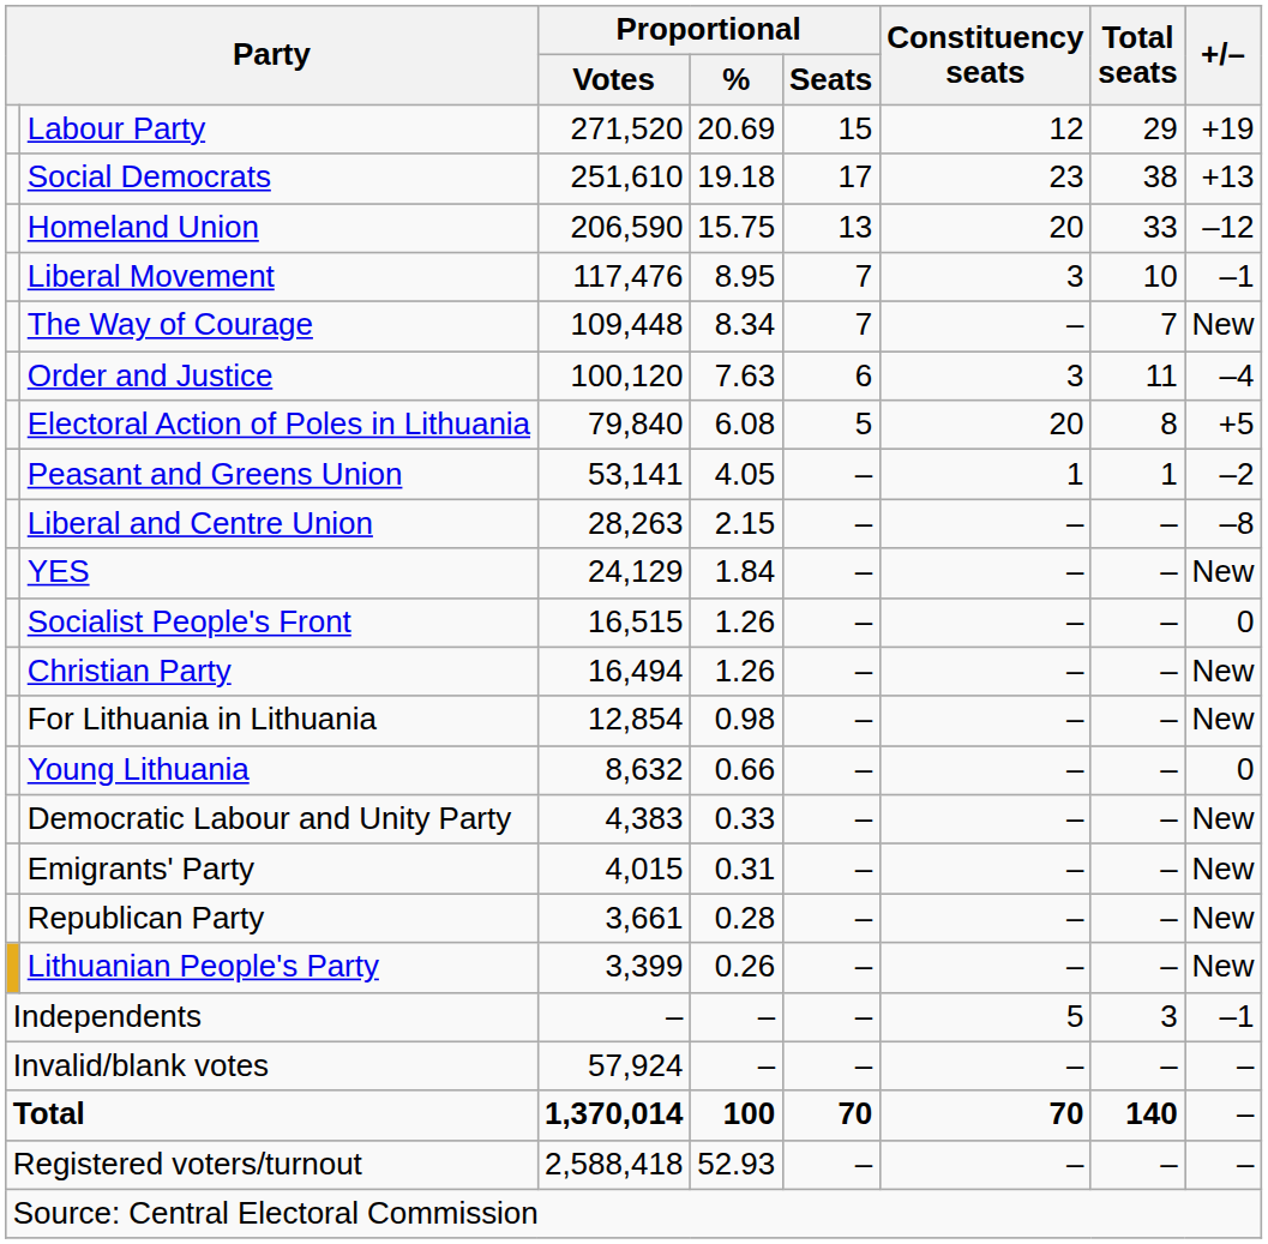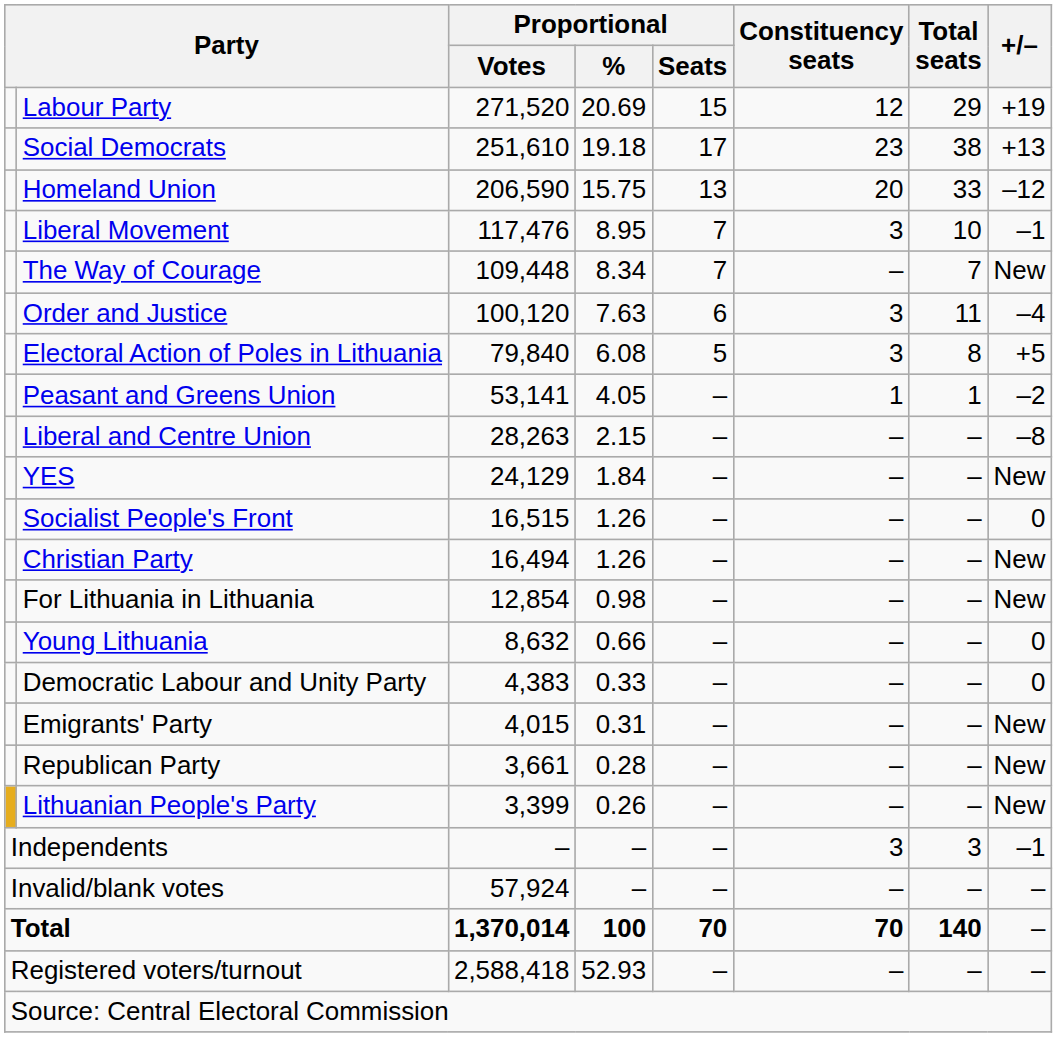 <table class=wikitable style=text-align:right>
 <tr>
 <th rowspan=2 colspan=2>Party</th>
 <th colspan=3>Proportional</th>
 <th rowspan=2>Constituency <br>seats</th>
 <th rowspan=2>Total <br>seats</th>
 <th rowspan=2>+/–</th>
 </tr>
 <tr>
 <th>Votes</th>
 <th>%</th>
 <th>Seats</th>
 </tr>
 <tr>
 <td bgcolor=></td>
 <td align=left><a href='#'>Labour Party</a></td>
 <td>271,520</td>
 <td>20.69</td>
 <td>15</td>
 <td>12</td>
 <td>29</td>
 <td>+19</td>
 </tr>
 <tr>
 <td bgcolor=></td>
 <td align=left><a href='#'>Social Democrats</a></td>
 <td>251,610</td>
 <td>19.18</td>
 <td>17</td>
 <td>23</td>
 <td>38</td>
 <td>+13</td>
 </tr>
 <tr>
 <td bgcolor=></td>
 <td align=left><a href='#'>Homeland Union</a></td>
 <td>206,590</td>
 <td>15.75</td>
 <td>13</td>
 <td>20</td>
 <td>33</td>
 <td>–12</td>
 </tr>
 <tr>
 <td bgcolor=></td>
 <td align=left><a href='#'>Liberal Movement</a></td>
 <td>117,476</td>
 <td>8.95</td>
 <td>7</td>
 <td>3</td>
 <td>10</td>
 <td>–1</td>
 </tr>
 <tr>
 <td bgcolor=></td>
 <td align=left><a href='#'>The Way of Courage</a></td>
 <td>109,448</td>
 <td>8.34</td>
 <td>7</td>
 <td>–</td>
 <td>7</td>
 <td>New</td>
 </tr>
 <tr>
 <td bgcolor=></td>
 <td align=left><a href='#'>Order and Justice</a></td>
 <td>100,120</td>
 <td>7.63</td>
 <td>6</td>
 <td>3</td>
 <td>11</td>
 <td>–4</td>
 </tr>
 <tr>
 <td bgcolor=></td>
 <td align=left><a href='#'>Electoral Action of Poles in Lithuania</a></td>
 <td>79,840</td>
 <td>6.08</td>
 <td>5</td>
-<td>20</td>
+<td>3</td>
 <td>8</td>
 <td>+5</td>
 </tr>
 <tr>
 <td bgcolor=></td>
 <td align=left><a href='#'>Peasant and Greens Union</a></td>
 <td>53,141</td>
 <td>4.05</td>
 <td>–</td>
 <td>1</td>
 <td>1</td>
 <td>–2</td>
 </tr>
 <tr>
 <td bgcolor=></td>
 <td align=left><a href='#'>Liberal and Centre Union</a></td>
 <td>28,263</td>
 <td>2.15</td>
 <td>–</td>
 <td>–</td>
 <td>–</td>
 <td>–8</td>
 </tr>
 <tr>
 <td></td>
 <td align=left><a href='#'>YES</a></td>
 <td>24,129</td>
 <td>1.84</td>
 <td>–</td>
 <td>–</td>
 <td>–</td>
 <td>New</td>
 </tr>
 <tr>
 <td></td>
 <td align=left><a href='#'>Socialist People's Front</a></td>
 <td>16,515</td>
 <td>1.26</td>
 <td>–</td>
 <td>–</td>
 <td>–</td>
 <td>0</td>
 </tr>
 <tr>
 <td></td>
 <td align=left><a href='#'>Christian Party</a></td>
 <td>16,494</td>
 <td>1.26</td>
 <td>–</td>
 <td>–</td>
 <td>–</td>
 <td>New</td>
 </tr>
 <tr>
 <td></td>
 <td align=left>For Lithuania in Lithuania</td>
 <td>12,854</td>
 <td>0.98</td>
 <td>–</td>
 <td>–</td>
 <td>–</td>
 <td>New</td>
 </tr>
 <tr>
 <td></td>
 <td align=left><a href='#'>Young Lithuania</a></td>
 <td>8,632</td>
 <td>0.66</td>
 <td>–</td>
 <td>–</td>
 <td>–</td>
 <td>0</td>
 </tr>
 <tr>
 <td></td>
 <td align=left>Democratic Labour and Unity Party</td>
 <td>4,383</td>
 <td>0.33</td>
 <td>–</td>
 <td>–</td>
 <td>–</td>
-<td>New</td>
+<td>0</td>
 </tr>
 <tr>
 <td></td>
 <td align=left>Emigrants' Party</td>
 <td>4,015</td>
 <td>0.31</td>
 <td>–</td>
 <td>–</td>
 <td>–</td>
 <td>New</td>
 </tr>
 <tr>
 <td></td>
 <td align=left>Republican Party</td>
 <td>3,661</td>
 <td>0.28</td>
 <td>–</td>
 <td>–</td>
 <td>–</td>
 <td>New</td>
 </tr>
 <tr>
 <td bgcolor=#E6AD1E></td>
 <td align=left><a href='#'>Lithuanian People's Party</a></td>
 <td>3,399</td>
 <td>0.26</td>
 <td>–</td>
 <td>–</td>
 <td>–</td>
 <td>New</td>
 </tr>
 <tr>
 <td colspan=2 align=left>Independents</td>
 <td>–</td>
 <td>–</td>
 <td>–</td>
-<td>5</td>
+<td>3</td>
 <td>3</td>
 <td>–1</td>
 </tr>
 <tr>
 <td colspan=2 align=left>Invalid/blank votes</td>
 <td>57,924</td>
 <td>–</td>
 <td>–</td>
 <td>–</td>
 <td>–</td>
 <td>–</td>
 </tr>
 <tr>
 <td colspan=2 align=left><strong>Total</strong></td>
 <td><strong>1,370,014</strong></td>
 <td><strong>100</strong></td>
 <td><strong>70</strong></td>
 <td><strong>70</strong></td>
 <td><strong>140</strong></td>
 <td>–</td>
 </tr>
 <tr>
 <td colspan=2 align=left>Registered voters/turnout</td>
 <td>2,588,418</td>
 <td>52.93</td>
 <td>–</td>
 <td>–</td>
 <td>–</td>
 <td>–</td>
 </tr>
 <tr>
 <td align=left colspan=8>Source: Central Electoral Commission</td>
 </tr>
 </table>
